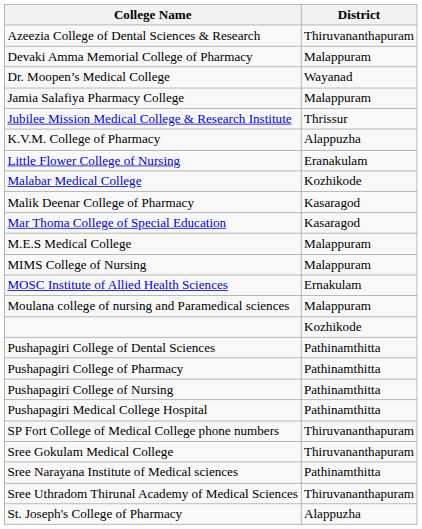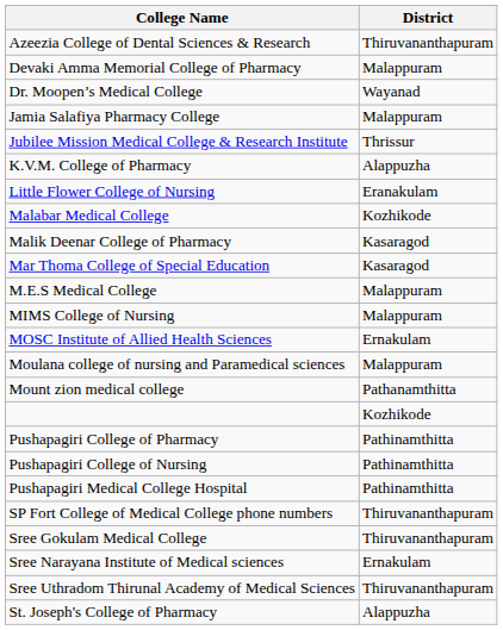 <table class="wikitable">
 <tr>
 <th>College Name</th>
 <th>District</th>
 </tr>
 <tr>
 <td>Azeezia College of Dental Sciences & Research</td>
 <td>Thiruvananthapuram</td>
 </tr>
 <tr>
 <td>Devaki Amma Memorial College of Pharmacy</td>
 <td>Malappuram</td>
 </tr>
 <tr>
 <td>Dr. Moopen’s Medical College</td>
 <td>Wayanad</td>
 </tr>
 <tr>
 <td>Jamia Salafiya Pharmacy College</td>
 <td>Malappuram</td>
 </tr>
 <tr>
 <td><a href='#'>Jubilee Mission Medical College & Research Institute</a></td>
 <td>Thrissur</td>
 </tr>
 <tr>
 <td>K.V.M. College of Pharmacy</td>
 <td>Alappuzha</td>
 </tr>
 <tr>
 <td><a href='#'>Little Flower College of Nursing</a></td>
 <td>Eranakulam</td>
 </tr>
 <tr>
 <td><a href='#'>Malabar Medical College</a></td>
 <td>Kozhikode</td>
 </tr>
 <tr>
 <td>Malik Deenar College of Pharmacy</td>
 <td>Kasaragod</td>
 </tr>
 <tr>
 <td><a href='#'>Mar Thoma College of Special Education</a></td>
 <td>Kasaragod</td>
 </tr>
 <tr>
 <td>M.E.S Medical College</td>
 <td>Malappuram</td>
 </tr>
 <tr>
 <td>MIMS College of Nursing</td>
 <td>Malappuram</td>
 </tr>
 <tr>
 <td><a href='#'>MOSC Institute of Allied Health Sciences</a></td>
 <td>Ernakulam</td>
 </tr>
 <tr>
 <td>Moulana college of nursing and Paramedical sciences</td>
 <td>Malappuram</td>
 </tr>
 <tr>
+<td>Mount zion medical college</td>
+<td>Pathanamthitta</td>
+</tr>
+<tr>
 <td></td>
 <td>Kozhikode</td>
-</tr>
-<tr>
-<td>Pushapagiri College of Dental Sciences</td>
-<td>Pathinamthitta</td>
 </tr>
 <tr>
 <td>Pushapagiri College of Pharmacy</td>
 <td>Pathinamthitta</td>
 </tr>
 <tr>
 <td>Pushapagiri College of Nursing</td>
 <td>Pathinamthitta</td>
 </tr>
 <tr>
 <td>Pushapagiri Medical College Hospital</td>
 <td>Pathinamthitta</td>
 </tr>
 <tr>
 <td>SP Fort College of Medical College phone numbers</td>
 <td>Thiruvananthapuram</td>
 </tr>
 <tr>
 <td>Sree Gokulam Medical College</td>
 <td>Thiruvananthapuram</td>
 </tr>
 <tr>
 <td>Sree Narayana Institute of Medical sciences</td>
-<td>Pathinamthitta</td>
+<td>Ernakulam</td>
 </tr>
 <tr>
 <td>Sree Uthradom Thirunal Academy of Medical Sciences</td>
 <td>Thiruvananthapuram</td>
 </tr>
 <tr>
 <td>St. Joseph's College of Pharmacy</td>
 <td>Alappuzha</td>
 </tr>
 </table>
